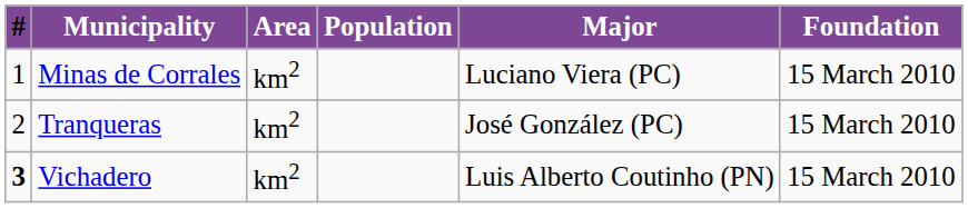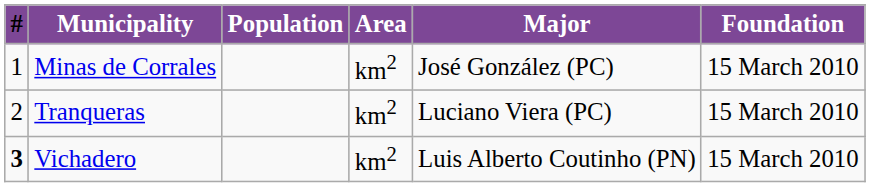 <table class="wikitable sortable defaultleft col1center col3right col4right">
 <tr>
 <th style="background-color:#7d4796" scope=col>#</th>
 <th style="color:white;background-color:#7d4796;text-align:center">Municipality</th>
+<th style="color:white;background-color:#7d4796;text-align:center">Population</th>
 <th style="color:white;background-color:#7d4796;text-align:center">Area</th>
-<th style="color:white;background-color:#7d4796;text-align:center">Population</th>
 <th style="color:white;background-color:#7d4796;text-align:center">Major</th>
 <th style="color:white;background-color:#7d4796;text-align:center">Foundation</th>
 </tr>
 <tr>
 <td>1</td>
 <td><a href='#'>Minas de Corrales</a></td>
+<td></td>
 <td> km<sup>2</sup></td>
-<td></td>
-<td>Luciano Viera (PC)</td>
+<td>José González (PC)</td>
 <td>15 March 2010</td>
 </tr>
 <tr>
 <td>2</td>
 <td><a href='#'>Tranqueras</a></td>
+<td></td>
 <td> km<sup>2</sup></td>
-<td></td>
-<td>José González (PC)</td>
+<td>Luciano Viera (PC)</td>
 <td>15 March 2010</td>
 </tr>
 <tr>
 <td><strong>3</strong></td>
 <td><a href='#'>Vichadero</a></td>
+<td></td>
 <td> km<sup>2</sup></td>
-<td></td>
 <td>Luis Alberto Coutinho (PN)</td>
 <td>15 March 2010</td>
 </tr>
 </table>
